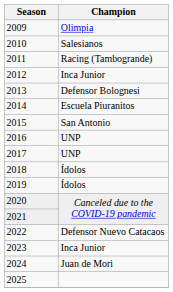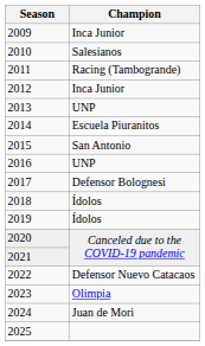 <table class="wikitable sortable">
 <tr>
 <th width=80px>Season</th>
 <th width=170px>Champion</th>
 </tr>
 <tr>
 <td>2009</td>
-<td><a href='#'>Olimpia</a></td>
+<td>Inca Junior</td>
 </tr>
 <tr>
 <td>2010</td>
 <td>Salesianos</td>
 </tr>
 <tr>
 <td>2011</td>
 <td>Racing (Tambogrande)</td>
 </tr>
 <tr>
 <td>2012</td>
 <td>Inca Junior</td>
 </tr>
 <tr>
 <td>2013</td>
-<td>Defensor Bolognesi</td>
+<td>UNP</td>
 </tr>
 <tr>
 <td>2014</td>
 <td>Escuela Piuranitos</td>
 </tr>
 <tr>
 <td>2015</td>
 <td>San Antonio</td>
 </tr>
 <tr>
 <td>2016</td>
 <td>UNP</td>
 </tr>
 <tr>
 <td>2017</td>
-<td>UNP</td>
+<td>Defensor Bolognesi</td>
 </tr>
 <tr>
 <td>2018</td>
 <td>Ídolos</td>
 </tr>
 <tr>
 <td>2019</td>
 <td>Ídolos</td>
 </tr>
 <tr bgcolor=#efefef>
 <td>2020</td>
 <td rowspan=2 colspan="1" align=center><em>Canceled due to the <a href='#'>COVID-19 pandemic</a></em></td>
 </tr>
 <tr bgcolor=#efefef>
 <td>2021</td>
 </tr>
 <tr>
 <td>2022</td>
 <td>Defensor Nuevo Catacaos</td>
 </tr>
 <tr>
 <td>2023</td>
-<td>Inca Junior</td>
+<td><a href='#'>Olimpia</a></td>
 </tr>
 <tr>
 <td>2024</td>
 <td>Juan de Mori</td>
 </tr>
 <tr>
 <td>2025</td>
 <td></td>
 </tr>
 <tr>
 </tr>
 </table>
